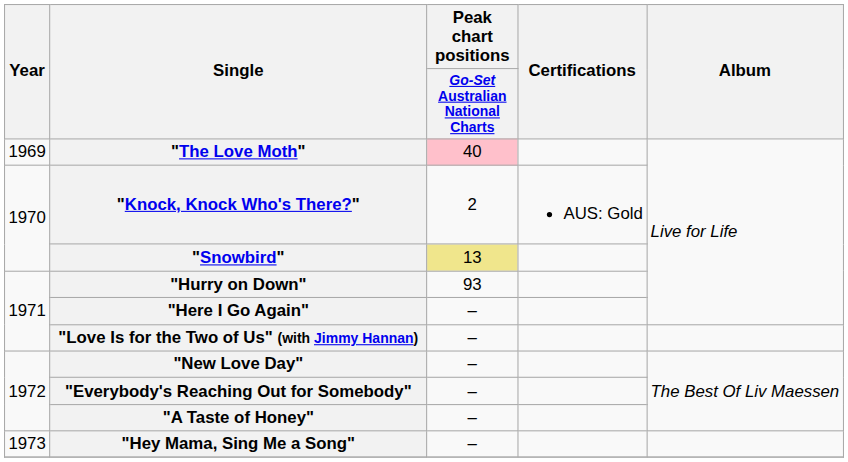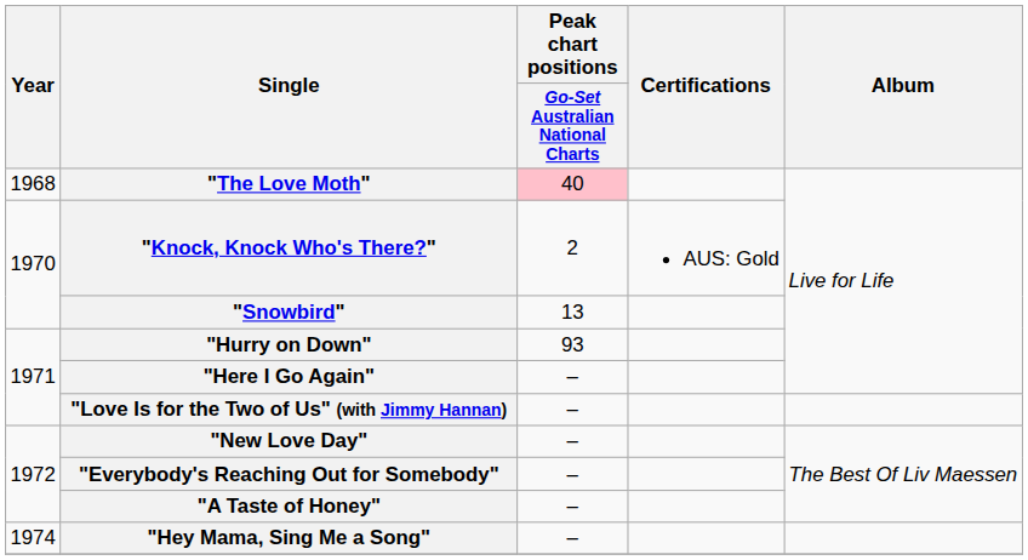 <table class="wikitable plainrowheaders" style="text-align:center;">
 <tr>
 <th rowspan="2">Year</th>
 <th rowspan="2" style="width:22em;">Single</th>
 <th colspan="1">Peak chart<br>positions</th>
 <th rowspan="2">Certifications</th>
 <th rowspan="2">Album</th>
 </tr>
 <tr style="font-size:smaller;">
 <th width="80"><a href='#'><em>Go-Set</em> Australian National Charts</a></th>
 </tr>
 <tr>
-<td>1969</td>
+<td>1968</td>
 <th scope="row">"<a href='#'>The Love Moth</a>"</th>
 <td style="background: pink;">40</td>
 <td></td>
 <td align="left" rowspan="5"><em>Live for Life </em></td>
 </tr>
 <tr>
 <td rowspan="2">1970</td>
 <th scope="row">"<a href='#'>Knock, Knock Who's There?</a>"</th>
 <td>2</td>
 <td><br><ul><li>AUS: Gold</li></ul></td>
 </tr>
 <tr>
 <th scope="row">"<a href='#'>Snowbird</a>"</th>
-<td style="background: khaki;">13</td>
+<td>13</td>
 <td></td>
 </tr>
 <tr>
 <td rowspan="3">1971</td>
 <th scope="row">"Hurry on Down"</th>
 <td>93</td>
 <td></td>
 </tr>
 <tr>
 <th scope="row">"Here I Go Again"</th>
 <td>–</td>
 <td></td>
 </tr>
 <tr>
 <th scope="row">"Love Is for the Two of Us" <small>(with <a href='#'>Jimmy Hannan</a>)</small></th>
 <td>–</td>
 <td></td>
 <td></td>
 </tr>
 <tr>
 <td rowspan="3">1972</td>
 <th scope="row">"New Love Day"</th>
 <td>–</td>
 <td></td>
 <td align="left" rowspan="3"><em>The Best Of Liv Maessen</em></td>
 </tr>
 <tr>
 <th scope="row">"Everybody's Reaching Out for Somebody"</th>
 <td>–</td>
 <td></td>
 </tr>
 <tr>
 <th scope="row">"A Taste of Honey"</th>
 <td>–</td>
 <td></td>
 </tr>
 <tr>
-<td>1973</td>
+<td>1974</td>
 <th scope="row">"Hey Mama, Sing Me a Song"</th>
 <td>–</td>
 <td></td>
 <td></td>
 </tr>
 <tr>
 </tr>
 </table>
